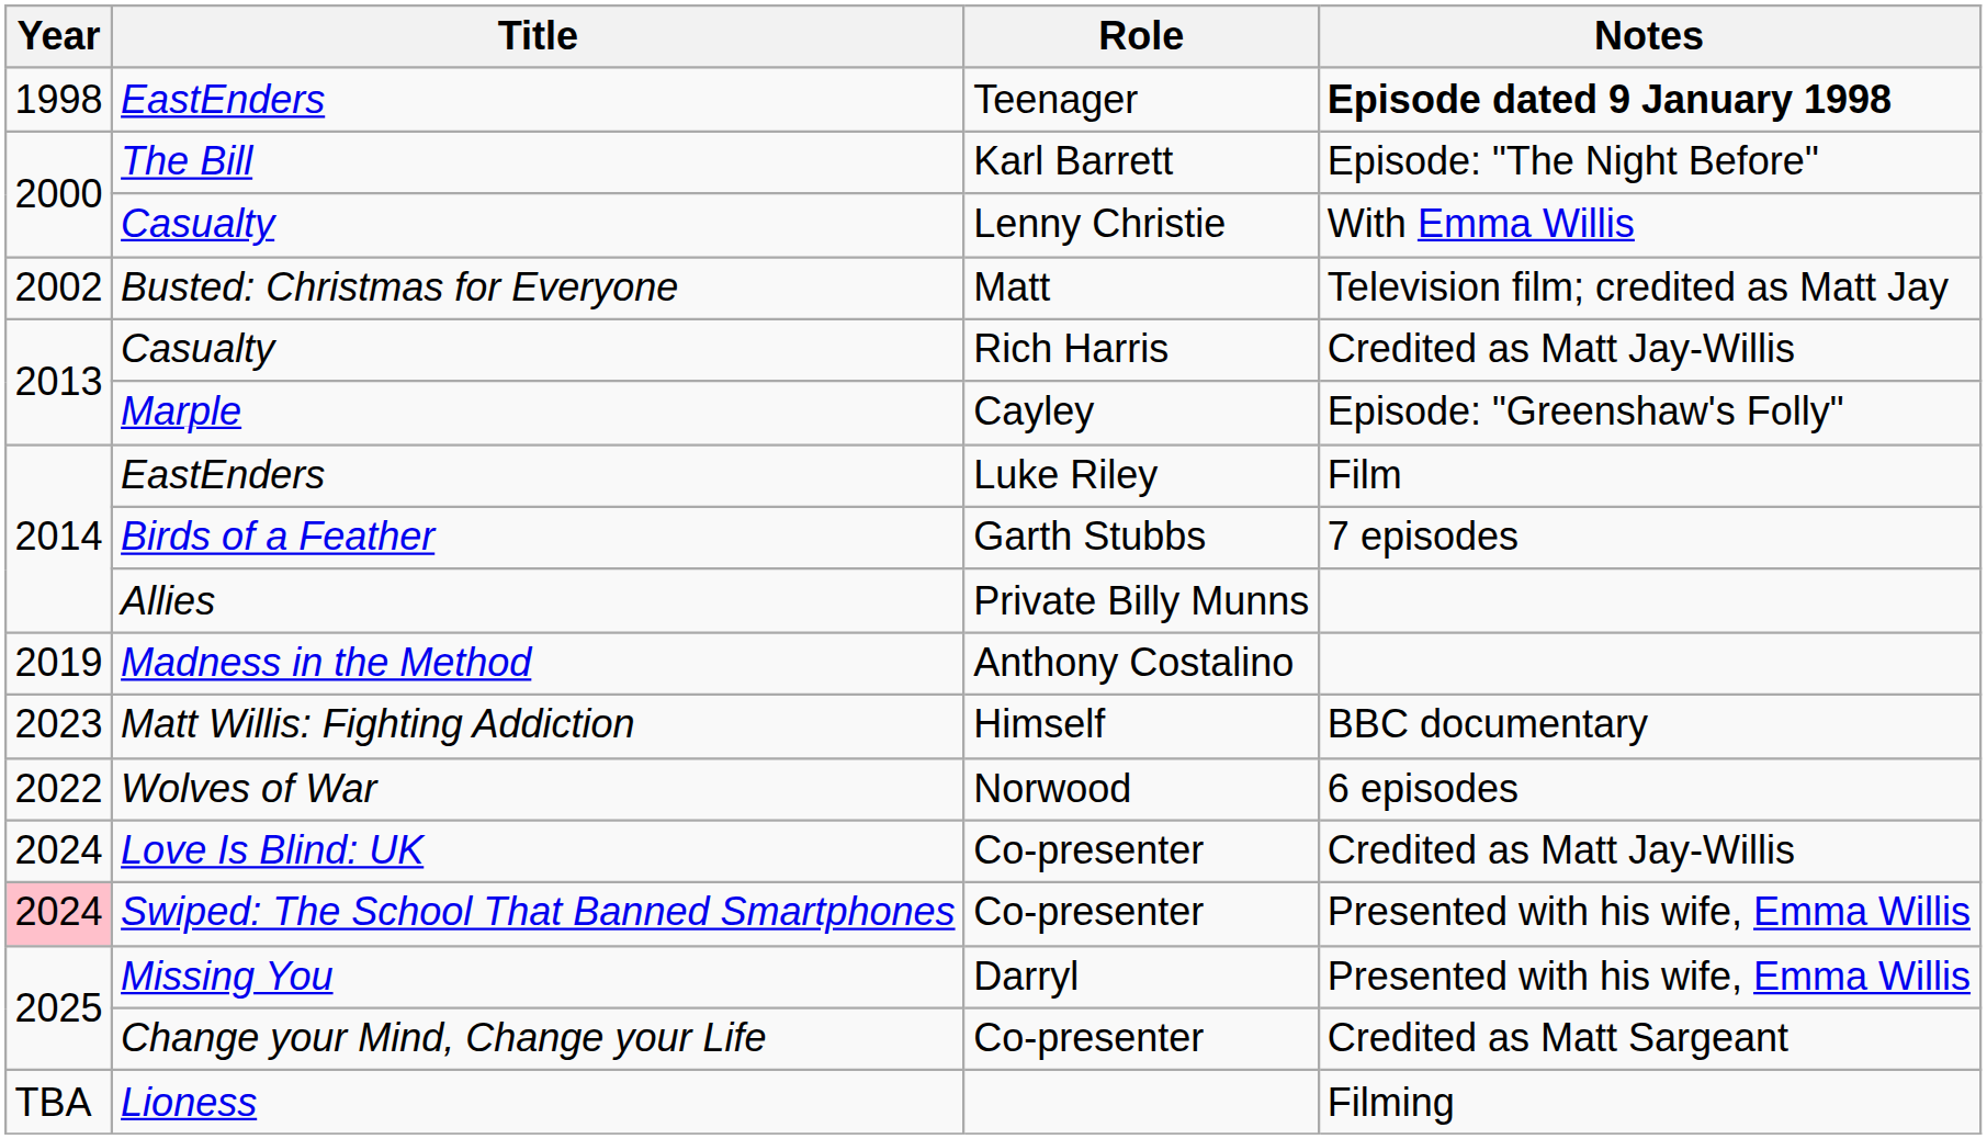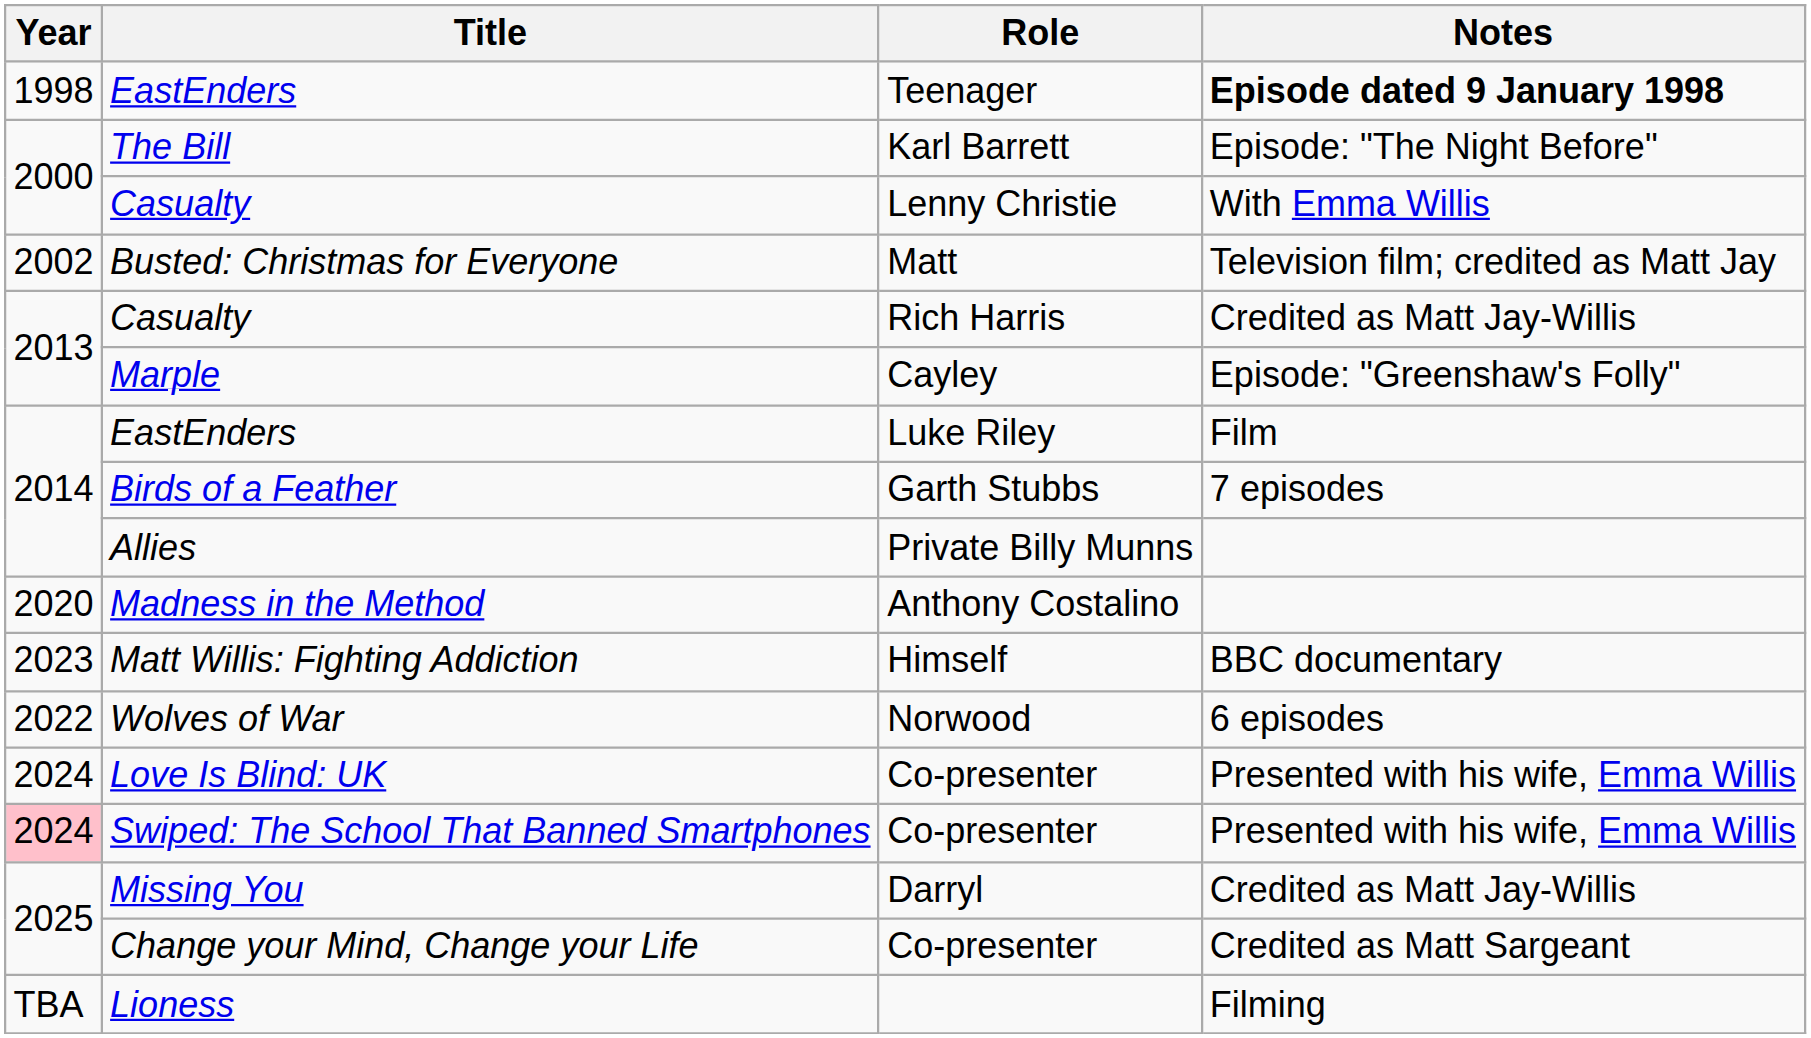 <table class="wikitable plainrowheaders sortable">
 <tr>
 <th scope="col">Year</th>
 <th scope="col">Title</th>
 <th scope="col">Role</th>
 <th class="unsortable">Notes</th>
 </tr>
 <tr>
 <td>1998</td>
 <td><em><a href='#'>EastEnders</a></em></td>
 <td>Teenager</td>
 <td><strong>Episode dated 9 January 1998</strong></td>
 </tr>
 <tr>
 <td rowspan="2">2000</td>
 <td><em><a href='#'>The Bill</a></em></td>
 <td>Karl Barrett</td>
 <td>Episode: "The Night Before"</td>
 </tr>
 <tr>
 <td><em><a href='#'>Casualty</a></em></td>
 <td>Lenny Christie</td>
 <td>With <a href='#'>Emma Willis</a></td>
 </tr>
 <tr>
 <td>2002</td>
 <td><em>Busted: Christmas for Everyone</em></td>
 <td>Matt</td>
 <td>Television film; credited as Matt Jay</td>
 </tr>
 <tr>
 <td rowspan="2">2013</td>
 <td><em>Casualty</em></td>
 <td>Rich Harris</td>
 <td>Credited as Matt Jay-Willis</td>
 </tr>
 <tr>
 <td><em><a href='#'>Marple</a></em></td>
 <td>Cayley</td>
 <td>Episode: "Greenshaw's Folly"</td>
 </tr>
 <tr>
 <td rowspan="3">2014</td>
 <td><em>EastEnders</em></td>
 <td>Luke Riley</td>
 <td>Film</td>
 </tr>
 <tr>
 <td><em><a href='#'>Birds of a Feather</a></em></td>
 <td>Garth Stubbs</td>
 <td>7 episodes</td>
 </tr>
 <tr>
 <td><em>Allies</em></td>
 <td>Private Billy Munns</td>
 <td></td>
 </tr>
 <tr>
-<td>2019</td>
+<td>2020</td>
 <td><em><a href='#'>Madness in the Method</a></em></td>
 <td>Anthony Costalino</td>
 <td></td>
 </tr>
 <tr>
 <td>2023</td>
 <td><em>Matt Willis: Fighting Addiction</em></td>
 <td>Himself</td>
 <td>BBC documentary</td>
 </tr>
 <tr>
 <td>2022</td>
 <td><em>Wolves of War</em></td>
 <td>Norwood</td>
 <td>6 episodes</td>
 </tr>
 <tr>
 <td>2024</td>
 <td><em><a href='#'>Love Is Blind: UK</a></em></td>
 <td>Co-presenter</td>
-<td>Credited as Matt Jay-Willis</td>
+<td>Presented with his wife, <a href='#'>Emma Willis</a></td>
 </tr>
 <tr>
 <td style="background: pink;">2024</td>
 <td><em><a href='#'>Swiped: The School That Banned Smartphones</a></em></td>
 <td>Co-presenter</td>
 <td>Presented with his wife, <a href='#'>Emma Willis</a></td>
 </tr>
 <tr>
 <td rowspan="2">2025</td>
 <td><em><a href='#'>Missing You</a></em></td>
 <td>Darryl</td>
-<td>Presented with his wife, <a href='#'>Emma Willis</a></td>
+<td>Credited as Matt Jay-Willis</td>
 </tr>
 <tr>
 <td><em>Change your Mind, Change your Life</em></td>
 <td>Co-presenter</td>
 <td>Credited as Matt Sargeant</td>
 </tr>
 <tr>
 <td>TBA</td>
 <td><em><a href='#'>Lioness</a></em></td>
 <td></td>
 <td>Filming</td>
 </tr>
 </table>
